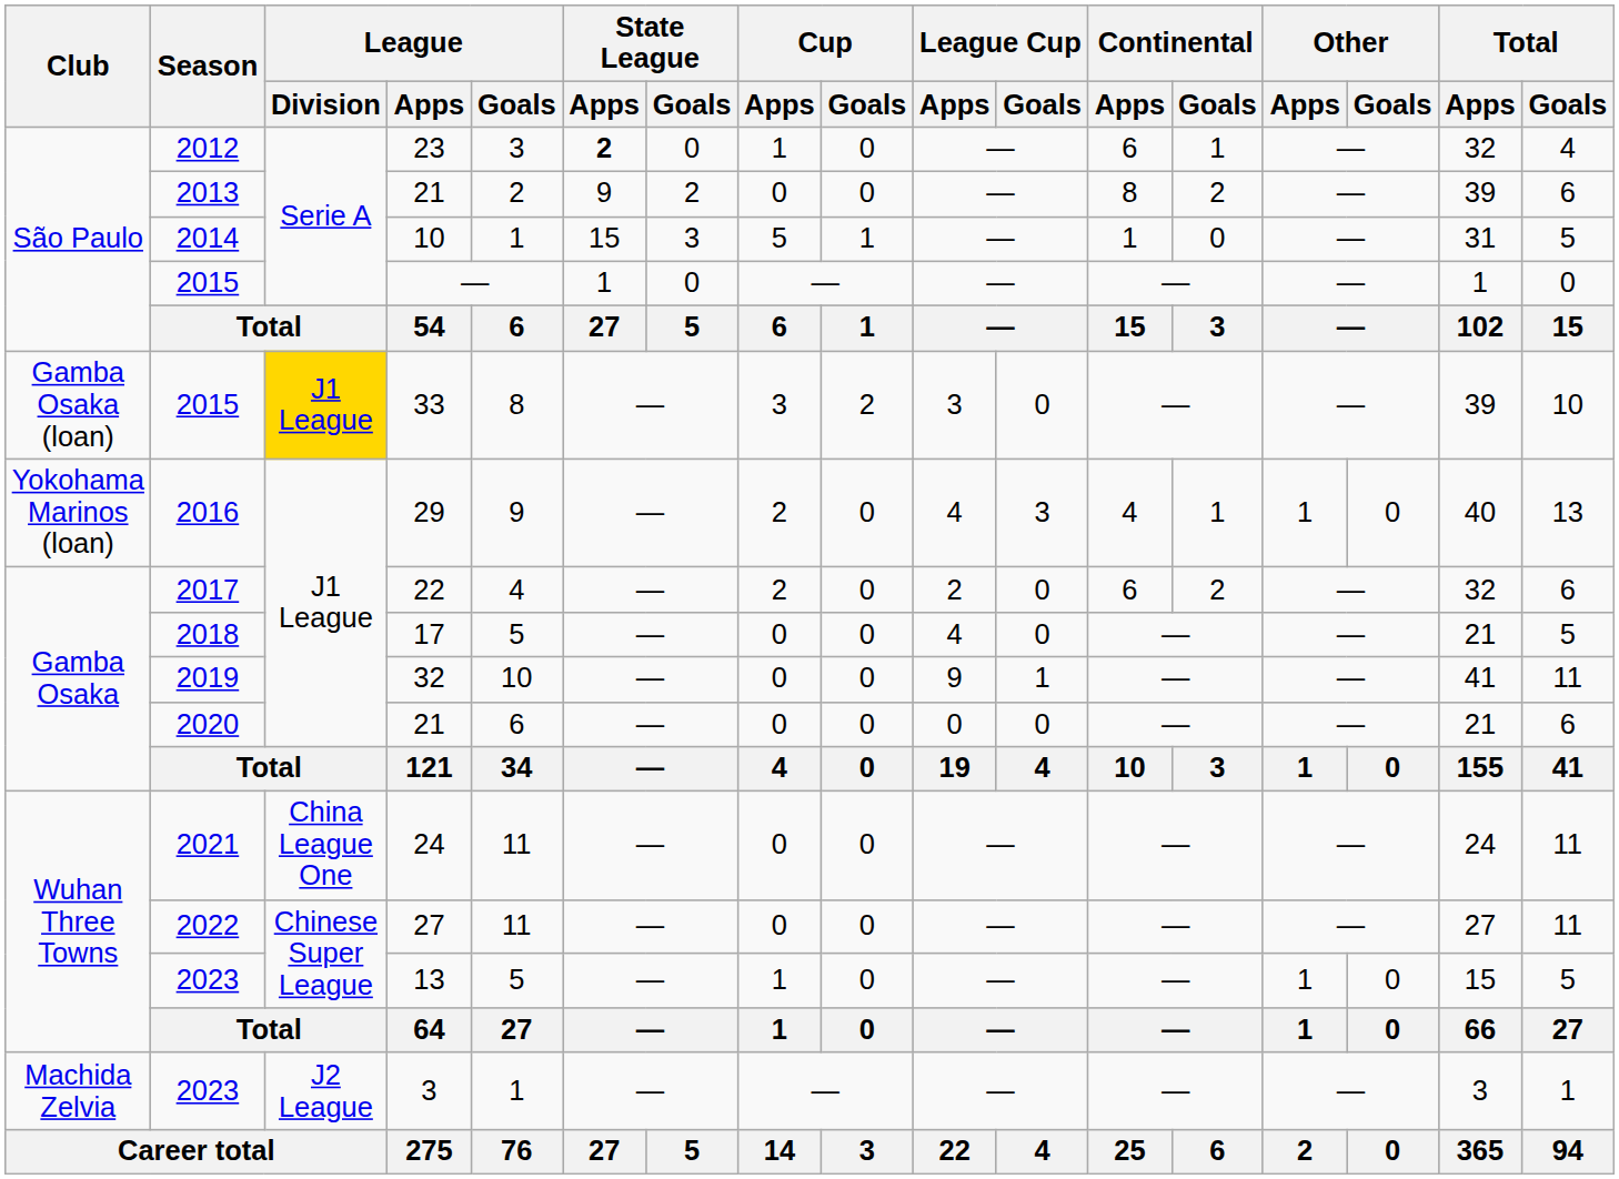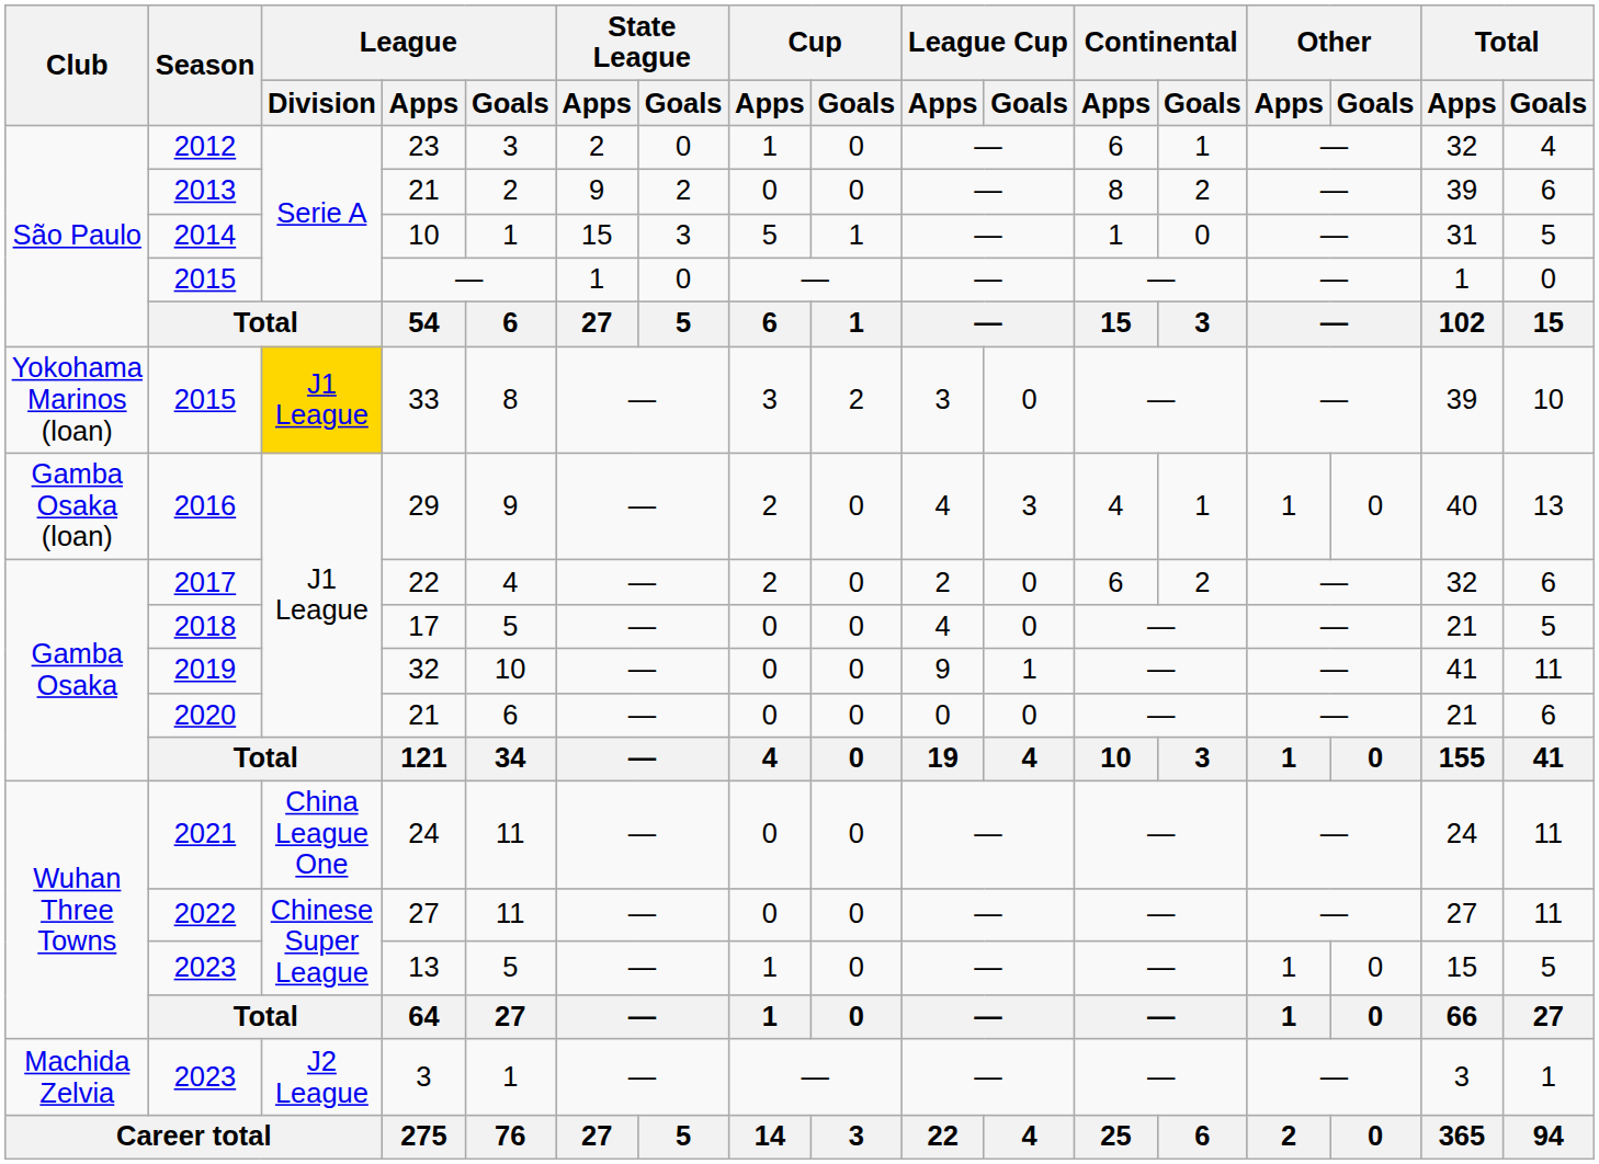 <table class="wikitable" style="text-align:center">
 <tr>
 <th rowspan=2>Club</th>
 <th rowspan=2>Season</th>
 <th colspan=3>League</th>
 <th colspan=2>State League</th>
 <th colspan=2>Cup</th>
 <th colspan=2>League Cup</th>
 <th colspan=2>Continental</th>
 <th colspan=2>Other</th>
 <th colspan=2>Total</th>
 </tr>
 <tr>
 <th>Division</th>
 <th>Apps</th>
 <th>Goals</th>
 <th>Apps</th>
 <th>Goals</th>
 <th>Apps</th>
 <th>Goals</th>
 <th>Apps</th>
 <th>Goals</th>
 <th>Apps</th>
 <th>Goals</th>
 <th>Apps</th>
 <th>Goals</th>
 <th>Apps</th>
 <th>Goals</th>
 </tr>
 <tr>
 <td rowspan=5><a href='#'>São Paulo</a></td>
 <td><a href='#'>2012</a></td>
 <td rowspan=4><a href='#'>Serie A</a></td>
 <td>23</td>
 <td>3</td>
-<td><strong>2</strong></td>
+<td>2</td>
 <td>0</td>
 <td>1</td>
 <td>0</td>
 <td colspan="2">—</td>
 <td>6</td>
 <td>1</td>
 <td colspan="2">—</td>
 <td>32</td>
 <td>4</td>
 </tr>
 <tr>
 <td><a href='#'>2013</a></td>
 <td>21</td>
 <td>2</td>
 <td>9</td>
 <td>2</td>
 <td>0</td>
 <td>0</td>
 <td colspan="2">—</td>
 <td>8</td>
 <td>2</td>
 <td colspan="2">—</td>
 <td>39</td>
 <td>6</td>
 </tr>
 <tr>
 <td><a href='#'>2014</a></td>
 <td>10</td>
 <td>1</td>
 <td>15</td>
 <td>3</td>
 <td>5</td>
 <td>1</td>
 <td colspan="2">—</td>
 <td>1</td>
 <td>0</td>
 <td colspan="2">—</td>
 <td>31</td>
 <td>5</td>
 </tr>
 <tr>
 <td><a href='#'>2015</a></td>
 <td colspan="2">—</td>
 <td>1</td>
 <td>0</td>
 <td colspan="2">—</td>
 <td colspan="2">—</td>
 <td colspan="2">—</td>
 <td colspan="2">—</td>
 <td>1</td>
 <td>0</td>
 </tr>
 <tr>
 <th colspan="2">Total</th>
 <th>54</th>
 <th>6</th>
 <th>27</th>
 <th>5</th>
 <th>6</th>
 <th>1</th>
 <th colspan="2">—</th>
 <th>15</th>
 <th>3</th>
 <th colspan="2">—</th>
 <th>102</th>
 <th>15</th>
 </tr>
 <tr>
-<td><a href='#'>Gamba Osaka</a> (loan)</td>
+<td><a href='#'>Yokohama Marinos</a> (loan)</td>
 <td><a href='#'>2015</a></td>
 <td style="background: gold;"><a href='#'>J1 League</a></td>
 <td>33</td>
 <td>8</td>
 <td colspan="2">—</td>
 <td>3</td>
 <td>2</td>
 <td>3</td>
 <td>0</td>
 <td colspan="2">—</td>
 <td colspan="2">—</td>
 <td>39</td>
 <td>10</td>
 </tr>
 <tr>
-<td><a href='#'>Yokohama Marinos</a> (loan)</td>
+<td><a href='#'>Gamba Osaka</a> (loan)</td>
 <td><a href='#'>2016</a></td>
 <td rowspan=5>J1 League</td>
 <td>29</td>
 <td>9</td>
 <td colspan="2">—</td>
 <td>2</td>
 <td>0</td>
 <td>4</td>
 <td>3</td>
 <td>4</td>
 <td>1</td>
 <td>1</td>
 <td>0</td>
 <td>40</td>
 <td>13</td>
 </tr>
 <tr>
 <td rowspan=5><a href='#'>Gamba Osaka</a></td>
 <td><a href='#'>2017</a></td>
 <td>22</td>
 <td>4</td>
 <td colspan="2">—</td>
 <td>2</td>
 <td>0</td>
 <td>2</td>
 <td>0</td>
 <td>6</td>
 <td>2</td>
 <td colspan="2">—</td>
 <td>32</td>
 <td>6</td>
 </tr>
 <tr>
 <td><a href='#'>2018</a></td>
 <td>17</td>
 <td>5</td>
 <td colspan="2">—</td>
 <td>0</td>
 <td>0</td>
 <td>4</td>
 <td>0</td>
 <td colspan="2">—</td>
 <td colspan="2">—</td>
 <td>21</td>
 <td>5</td>
 </tr>
 <tr>
 <td><a href='#'>2019</a></td>
 <td>32</td>
 <td>10</td>
 <td colspan="2">—</td>
 <td>0</td>
 <td>0</td>
 <td>9</td>
 <td>1</td>
 <td colspan="2">—</td>
 <td colspan="2">—</td>
 <td>41</td>
 <td>11</td>
 </tr>
 <tr>
 <td><a href='#'>2020</a></td>
 <td>21</td>
 <td>6</td>
 <td colspan="2">—</td>
 <td>0</td>
 <td>0</td>
 <td>0</td>
 <td>0</td>
 <td colspan="2">—</td>
 <td colspan="2">—</td>
 <td>21</td>
 <td>6</td>
 </tr>
 <tr>
 <th colspan="2">Total</th>
 <th>121</th>
 <th>34</th>
 <th colspan="2">—</th>
 <th>4</th>
 <th>0</th>
 <th>19</th>
 <th>4</th>
 <th>10</th>
 <th>3</th>
 <th>1</th>
 <th>0</th>
 <th>155</th>
 <th>41</th>
 </tr>
 <tr>
 <td rowspan=4><a href='#'>Wuhan Three Towns</a></td>
 <td><a href='#'>2021</a></td>
 <td><a href='#'>China League One</a></td>
 <td>24</td>
 <td>11</td>
 <td colspan="2">—</td>
 <td>0</td>
 <td>0</td>
 <td colspan="2">—</td>
 <td colspan="2">—</td>
 <td colspan="2">—</td>
 <td>24</td>
 <td>11</td>
 </tr>
 <tr>
 <td><a href='#'>2022</a></td>
 <td rowspan=2><a href='#'>Chinese Super League</a></td>
 <td>27</td>
 <td>11</td>
 <td colspan="2">—</td>
 <td>0</td>
 <td>0</td>
 <td colspan="2">—</td>
 <td colspan="2">—</td>
 <td colspan="2">—</td>
 <td>27</td>
 <td>11</td>
 </tr>
 <tr>
 <td><a href='#'>2023</a></td>
 <td>13</td>
 <td>5</td>
 <td colspan="2">—</td>
 <td>1</td>
 <td>0</td>
 <td colspan="2">—</td>
 <td colspan="2">—</td>
 <td>1</td>
 <td>0</td>
 <td>15</td>
 <td>5</td>
 </tr>
 <tr>
 <th colspan="2">Total</th>
 <th>64</th>
 <th>27</th>
 <th colspan="2">—</th>
 <th>1</th>
 <th>0</th>
 <th colspan="2">—</th>
 <th colspan="2">—</th>
 <th>1</th>
 <th>0</th>
 <th>66</th>
 <th>27</th>
 </tr>
 <tr>
 <td><a href='#'>Machida Zelvia</a></td>
 <td><a href='#'>2023</a></td>
 <td><a href='#'>J2 League</a></td>
 <td>3</td>
 <td>1</td>
 <td colspan="2">—</td>
 <td colspan="2">—</td>
 <td colspan="2">—</td>
 <td colspan="2">—</td>
 <td colspan="2">—</td>
 <td>3</td>
 <td>1</td>
 </tr>
 <tr>
 <th colspan=3>Career total</th>
 <th>275</th>
 <th>76</th>
 <th>27</th>
 <th>5</th>
 <th>14</th>
 <th>3</th>
 <th>22</th>
 <th>4</th>
 <th>25</th>
 <th>6</th>
 <th>2</th>
 <th>0</th>
 <th>365</th>
 <th>94</th>
 </tr>
 </table>
